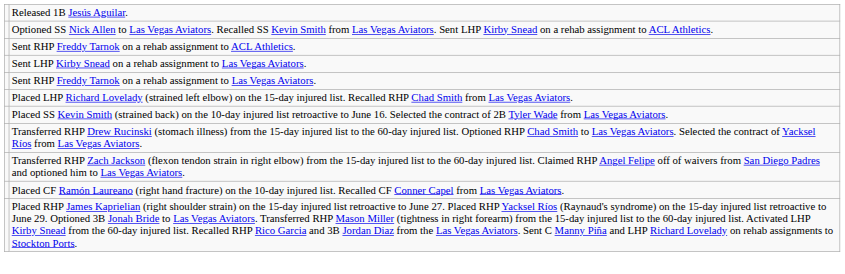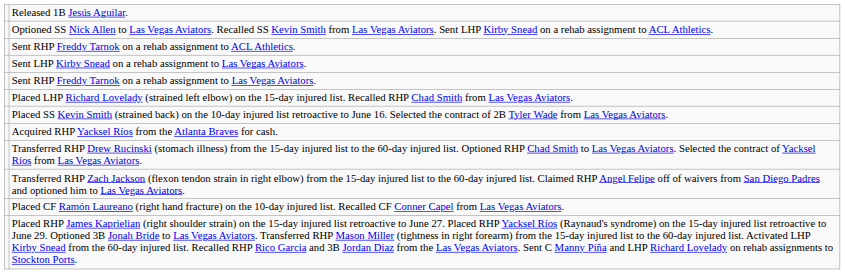 <table class="wikitable">
 <tr>
 <td></td>
 <td>Released 1B <a href='#'>Jesús Aguilar</a>.</td>
 </tr>
 <tr>
 <td></td>
 <td>Optioned SS <a href='#'>Nick Allen</a> to <a href='#'>Las Vegas Aviators</a>. Recalled SS <a href='#'>Kevin Smith</a> from <a href='#'>Las Vegas Aviators</a>. Sent LHP <a href='#'>Kirby Snead</a> on a rehab assignment to <a href='#'>ACL Athletics</a>.</td>
 </tr>
 <tr>
 <td></td>
 <td>Sent RHP <a href='#'>Freddy Tarnok</a> on a rehab assignment to <a href='#'>ACL Athletics</a>.</td>
 </tr>
 <tr>
 <td></td>
 <td>Sent LHP <a href='#'>Kirby Snead</a> on a rehab assignment to <a href='#'>Las Vegas Aviators</a>.</td>
 </tr>
 <tr>
 <td></td>
 <td>Sent RHP <a href='#'>Freddy Tarnok</a> on a rehab assignment to <a href='#'>Las Vegas Aviators</a>.</td>
 </tr>
 <tr>
 <td></td>
 <td>Placed LHP <a href='#'>Richard Lovelady</a> (strained left elbow) on the 15-day injured list. Recalled RHP <a href='#'>Chad Smith</a> from <a href='#'>Las Vegas Aviators</a>.</td>
 </tr>
 <tr>
 <td></td>
 <td>Placed SS <a href='#'>Kevin Smith</a> (strained back) on the 10-day injured list retroactive to June 16. Selected the contract of 2B <a href='#'>Tyler Wade</a> from <a href='#'>Las Vegas Aviators</a>.</td>
 </tr>
 <tr>
 <td></td>
+<td>Acquired RHP <a href='#'>Yacksel Ríos</a> from the <a href='#'>Atlanta Braves</a> for cash.</td>
+</tr>
+<tr>
+<td></td>
 <td>Transferred RHP <a href='#'>Drew Rucinski</a> (stomach illness) from the 15-day injured list to the 60-day injured list. Optioned RHP <a href='#'>Chad Smith</a> to <a href='#'>Las Vegas Aviators</a>. Selected the contract of <a href='#'>Yacksel Ríos</a> from <a href='#'>Las Vegas Aviators</a>.</td>
 </tr>
 <tr>
 <td></td>
 <td>Transferred RHP <a href='#'>Zach Jackson</a> (flexon tendon strain in right elbow) from the 15-day injured list to the 60-day injured list. Claimed RHP <a href='#'>Angel Felipe</a> off of waivers from <a href='#'>San Diego Padres</a> and optioned him to <a href='#'>Las Vegas Aviators</a>.</td>
 </tr>
 <tr>
 <td></td>
 <td>Placed CF <a href='#'>Ramón Laureano</a> (right hand fracture) on the 10-day injured list. Recalled CF <a href='#'>Conner Capel</a> from <a href='#'>Las Vegas Aviators</a>.</td>
 </tr>
 <tr>
 <td></td>
 <td>Placed RHP <a href='#'>James Kaprielian</a> (right shoulder strain) on the 15-day injured list retroactive to June 27. Placed RHP <a href='#'>Yacksel Ríos</a> (Raynaud's syndrome) on the 15-day injured list retroactive to June 29. Optioned 3B <a href='#'>Jonah Bride</a> to <a href='#'>Las Vegas Aviators</a>. Transferred RHP <a href='#'>Mason Miller</a> (tightness in right forearm) from the 15-day injured list to the 60-day injured list. Activated LHP <a href='#'>Kirby Snead</a> from the 60-day injured list. Recalled RHP <a href='#'>Rico Garcia</a> and 3B <a href='#'>Jordan Diaz</a> from the <a href='#'>Las Vegas Aviators</a>. Sent C <a href='#'>Manny Piña</a> and LHP <a href='#'>Richard Lovelady</a> on rehab assignments to <a href='#'>Stockton Ports</a>.</td>
 </tr>
 </table>
